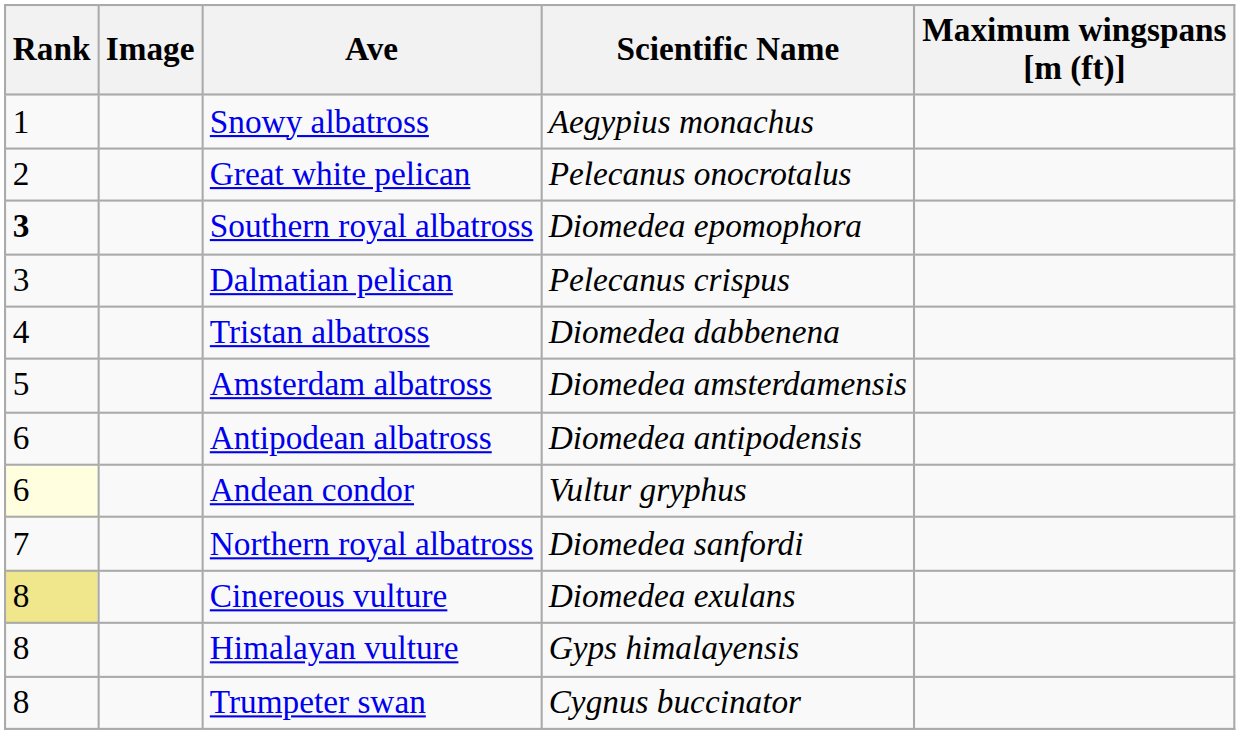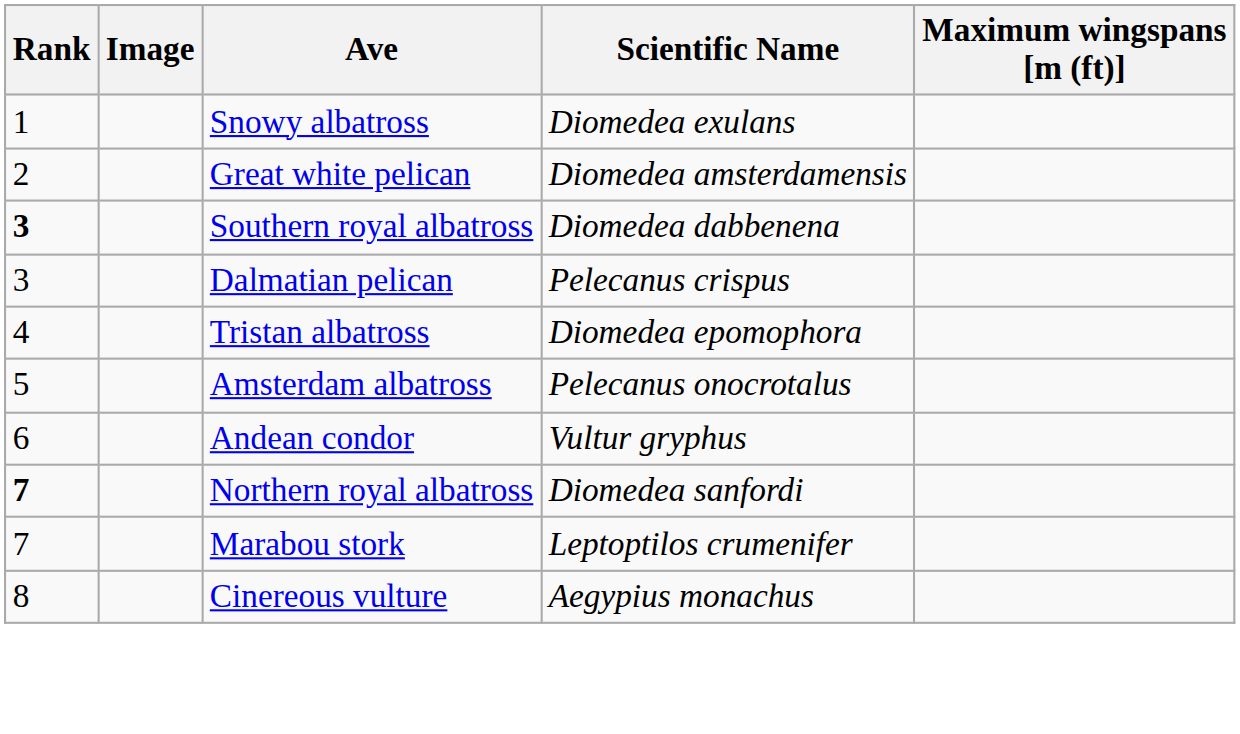 <table class="wikitable">
 <tr>
 <th>Rank</th>
 <th>Image</th>
 <th>Ave</th>
 <th>Scientific Name</th>
 <th>Maximum wingspans<br>[m (ft)]</th>
 </tr>
 <tr>
 <td>1</td>
 <td></td>
 <td><a href='#'>Snowy albatross</a></td>
-<td><em>Aegypius monachus</em></td>
+<td><em>Diomedea exulans</em></td>
 <td></td>
 </tr>
 <tr>
 <td>2</td>
 <td></td>
 <td><a href='#'>Great white pelican</a></td>
-<td><em>Pelecanus onocrotalus</em></td>
+<td><em>Diomedea amsterdamensis</em></td>
 <td></td>
 </tr>
 <tr>
 <td><strong>3</strong></td>
 <td></td>
 <td><a href='#'>Southern royal albatross</a></td>
-<td><em>Diomedea epomophora</em></td>
+<td><em>Diomedea dabbenena</em></td>
 <td></td>
 </tr>
 <tr>
 <td>3</td>
 <td></td>
 <td><a href='#'>Dalmatian pelican</a></td>
 <td><em>Pelecanus crispus</em></td>
 <td></td>
 </tr>
 <tr>
 <td>4</td>
 <td></td>
 <td><a href='#'>Tristan albatross</a></td>
-<td><em>Diomedea dabbenena</em></td>
+<td><em>Diomedea epomophora</em></td>
 <td></td>
 </tr>
 <tr>
 <td>5</td>
 <td></td>
 <td><a href='#'>Amsterdam albatross</a></td>
-<td><em>Diomedea amsterdamensis</em></td>
+<td><em>Pelecanus onocrotalus</em></td>
 <td></td>
 </tr>
 <tr>
 <td>6</td>
-<td></td>
-<td><a href='#'>Antipodean albatross</a></td>
-<td><em>Diomedea antipodensis</em></td>
-<td></td>
-</tr>
-<tr>
-<td style="background: lightyellow;">6</td>
 <td></td>
 <td><a href='#'>Andean condor</a></td>
 <td><em>Vultur gryphus</em></td>
 <td></td>
 </tr>
 <tr>
-<td>7</td>
+<td><strong>7</strong></td>
 <td></td>
 <td><a href='#'>Northern royal albatross</a></td>
 <td><em>Diomedea sanfordi</em></td>
 <td></td>
 </tr>
 <tr>
-<td style="background: khaki;">8</td>
+<td>7</td>
 <td></td>
-<td><a href='#'>Cinereous vulture</a></td>
-<td><em>Diomedea exulans</em></td>
+<td><a href='#'>Marabou stork</a></td>
+<td><em>Leptoptilos crumenifer</em></td>
 <td></td>
 </tr>
 <tr>
 <td>8</td>
 <td></td>
-<td><a href='#'>Himalayan vulture</a></td>
-<td><em>Gyps himalayensis</em></td>
-<td></td>
-</tr>
-<tr>
-<td>8</td>
-<td></td>
-<td><a href='#'>Trumpeter swan</a></td>
-<td><em>Cygnus buccinator</em></td>
+<td><a href='#'>Cinereous vulture</a></td>
+<td><em>Aegypius monachus</em></td>
 <td></td>
 </tr>
 </table>
